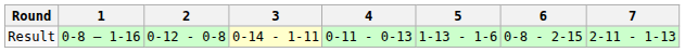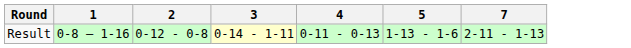 <table class="wikitable">
 <tr>
 <th>Round</th>
 <th>1</th>
 <th>2</th>
 <th>3</th>
 <th>4</th>
 <th>5</th>
-<th>6</th>
 <th>7</th>
 </tr>
 <tr>
 <td>Result</td>
 <td bgcolor="#CCFFCC">0-8 – 1-16</td>
 <td bgcolor="#CCFFCC">0-12 - 0-8</td>
 <td bgcolor="#FFFFCC">0-14 - 1-11</td>
 <td bgcolor="#CCFFCC">0-11 - 0-13</td>
 <td bgcolor="#CCFFCC">1-13 - 1-6</td>
-<td bgcolor="#CCFFCC">0-8 - 2-15</td>
 <td bgcolor="#CCFFCC">2-11 - 1-13</td>
 </tr>
 </table>
